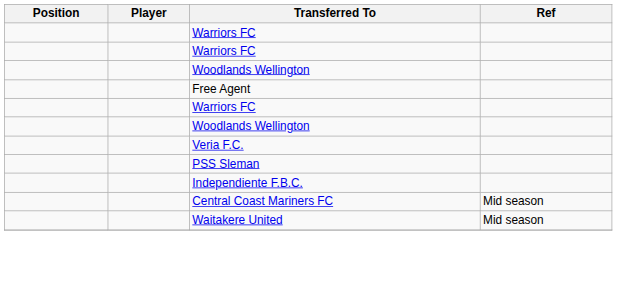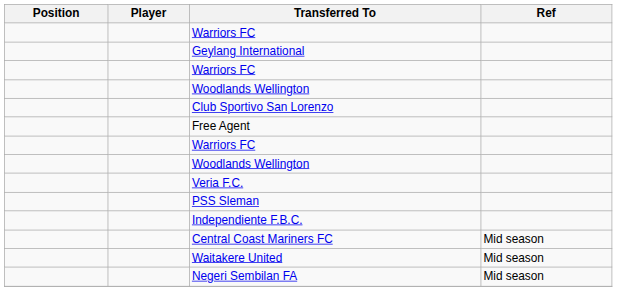 <table class="wikitable sortable" style="width:65%; text-align:center; font-size:100%; text-align:left;">
 <tr>
 <th><strong>Position</strong></th>
 <th><strong>Player</strong></th>
 <th><strong>Transferred To</strong></th>
 <th><strong>Ref</strong></th>
 </tr>
 <tr>
 <td></td>
 <td></td>
 <td> <a href='#'>Warriors FC</a></td>
 <td></td>
 </tr>
 <tr>
 <td></td>
 <td></td>
+<td> <a href='#'>Geylang International</a></td>
+<td></td>
+</tr>
+<tr>
+<td></td>
+<td></td>
 <td> <a href='#'>Warriors FC</a></td>
 <td></td>
 </tr>
 <tr>
 <td></td>
 <td></td>
 <td> <a href='#'>Woodlands Wellington</a></td>
+<td></td>
+</tr>
+<tr>
+<td></td>
+<td></td>
+<td> <a href='#'>Club Sportivo San Lorenzo</a></td>
 <td></td>
 </tr>
 <tr>
 <td></td>
 <td></td>
 <td>Free Agent</td>
 <td></td>
 </tr>
 <tr>
 <td></td>
 <td></td>
 <td> <a href='#'>Warriors FC</a></td>
 <td></td>
 </tr>
 <tr>
 <td></td>
 <td></td>
 <td> <a href='#'>Woodlands Wellington</a></td>
 <td></td>
 </tr>
 <tr>
 <td></td>
 <td></td>
 <td> <a href='#'>Veria F.C.</a></td>
 <td></td>
 </tr>
 <tr>
 <td></td>
 <td></td>
 <td> <a href='#'>PSS Sleman</a></td>
 <td></td>
 </tr>
 <tr>
 <td></td>
 <td></td>
 <td> <a href='#'>Independiente F.B.C.</a></td>
 <td></td>
 </tr>
 <tr>
 <td></td>
 <td></td>
 <td> <a href='#'>Central Coast Mariners FC</a></td>
 <td>Mid season</td>
 </tr>
 <tr>
 <td></td>
 <td></td>
 <td> <a href='#'>Waitakere United</a></td>
 <td>Mid season</td>
 </tr>
 <tr>
+<td></td>
+<td></td>
+<td> <a href='#'>Negeri Sembilan FA</a></td>
+<td>Mid season</td>
+</tr>
+<tr>
 </tr>
 </table>
